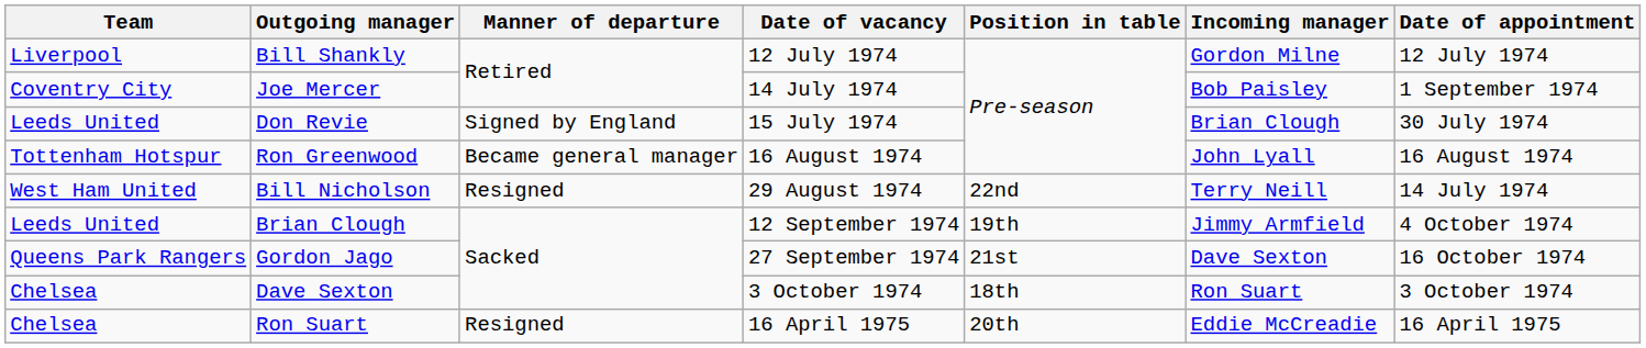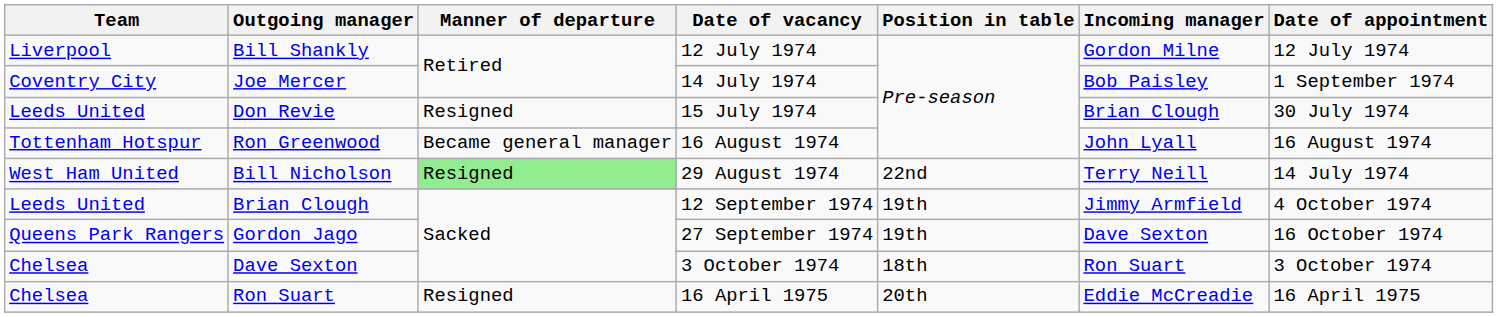 <table class="wikitable">
 <tr>
 <th>Team</th>
 <th>Outgoing manager</th>
 <th>Manner of departure</th>
 <th>Date of vacancy</th>
 <th>Position in table</th>
 <th>Incoming manager</th>
 <th>Date of appointment</th>
 </tr>
 <tr>
 <td><a href='#'>Liverpool</a></td>
 <td> <a href='#'>Bill Shankly</a></td>
 <td Rowspan="2">Retired</td>
 <td>12 July 1974</td>
 <td Rowspan="4"><em>Pre-season</em></td>
 <td> <a href='#'>Gordon Milne</a></td>
 <td>12 July 1974</td>
 </tr>
 <tr>
 <td><a href='#'>Coventry City</a></td>
 <td> <a href='#'>Joe Mercer</a></td>
 <td>14 July 1974</td>
 <td> <a href='#'>Bob Paisley</a></td>
 <td>1 September 1974</td>
 </tr>
 <tr>
 <td><a href='#'>Leeds United</a></td>
 <td> <a href='#'>Don Revie</a></td>
-<td>Signed by England</td>
+<td>Resigned</td>
 <td>15 July 1974</td>
 <td> <a href='#'>Brian Clough</a></td>
 <td>30 July 1974</td>
 </tr>
 <tr>
 <td><a href='#'>Tottenham Hotspur</a></td>
 <td> <a href='#'>Ron Greenwood</a></td>
 <td>Became general manager</td>
 <td>16 August 1974</td>
 <td> <a href='#'>John Lyall</a></td>
 <td>16 August 1974</td>
 </tr>
 <tr>
 <td><a href='#'>West Ham United</a></td>
 <td> <a href='#'>Bill Nicholson</a></td>
-<td>Resigned</td>
+<td style="background: lightgreen;">Resigned</td>
 <td>29 August 1974</td>
 <td>22nd</td>
 <td> <a href='#'>Terry Neill</a></td>
 <td>14 July 1974</td>
 </tr>
 <tr>
 <td><a href='#'>Leeds United</a></td>
 <td> <a href='#'>Brian Clough</a></td>
 <td Rowspan="3">Sacked</td>
 <td>12 September 1974</td>
 <td>19th</td>
 <td> <a href='#'>Jimmy Armfield</a></td>
 <td>4 October 1974</td>
 </tr>
 <tr>
 <td><a href='#'>Queens Park Rangers</a></td>
 <td> <a href='#'>Gordon Jago</a></td>
 <td>27 September 1974</td>
-<td>21st</td>
+<td>19th</td>
 <td> <a href='#'>Dave Sexton</a></td>
 <td>16 October 1974</td>
 </tr>
 <tr>
 <td><a href='#'>Chelsea</a></td>
 <td> <a href='#'>Dave Sexton</a></td>
 <td>3 October 1974</td>
 <td>18th</td>
 <td> <a href='#'>Ron Suart</a></td>
 <td>3 October 1974</td>
 </tr>
 <tr>
 <td><a href='#'>Chelsea</a></td>
 <td> <a href='#'>Ron Suart</a></td>
 <td>Resigned</td>
 <td>16 April 1975</td>
 <td>20th</td>
 <td> <a href='#'>Eddie McCreadie</a></td>
 <td>16 April 1975</td>
 </tr>
 </table>
